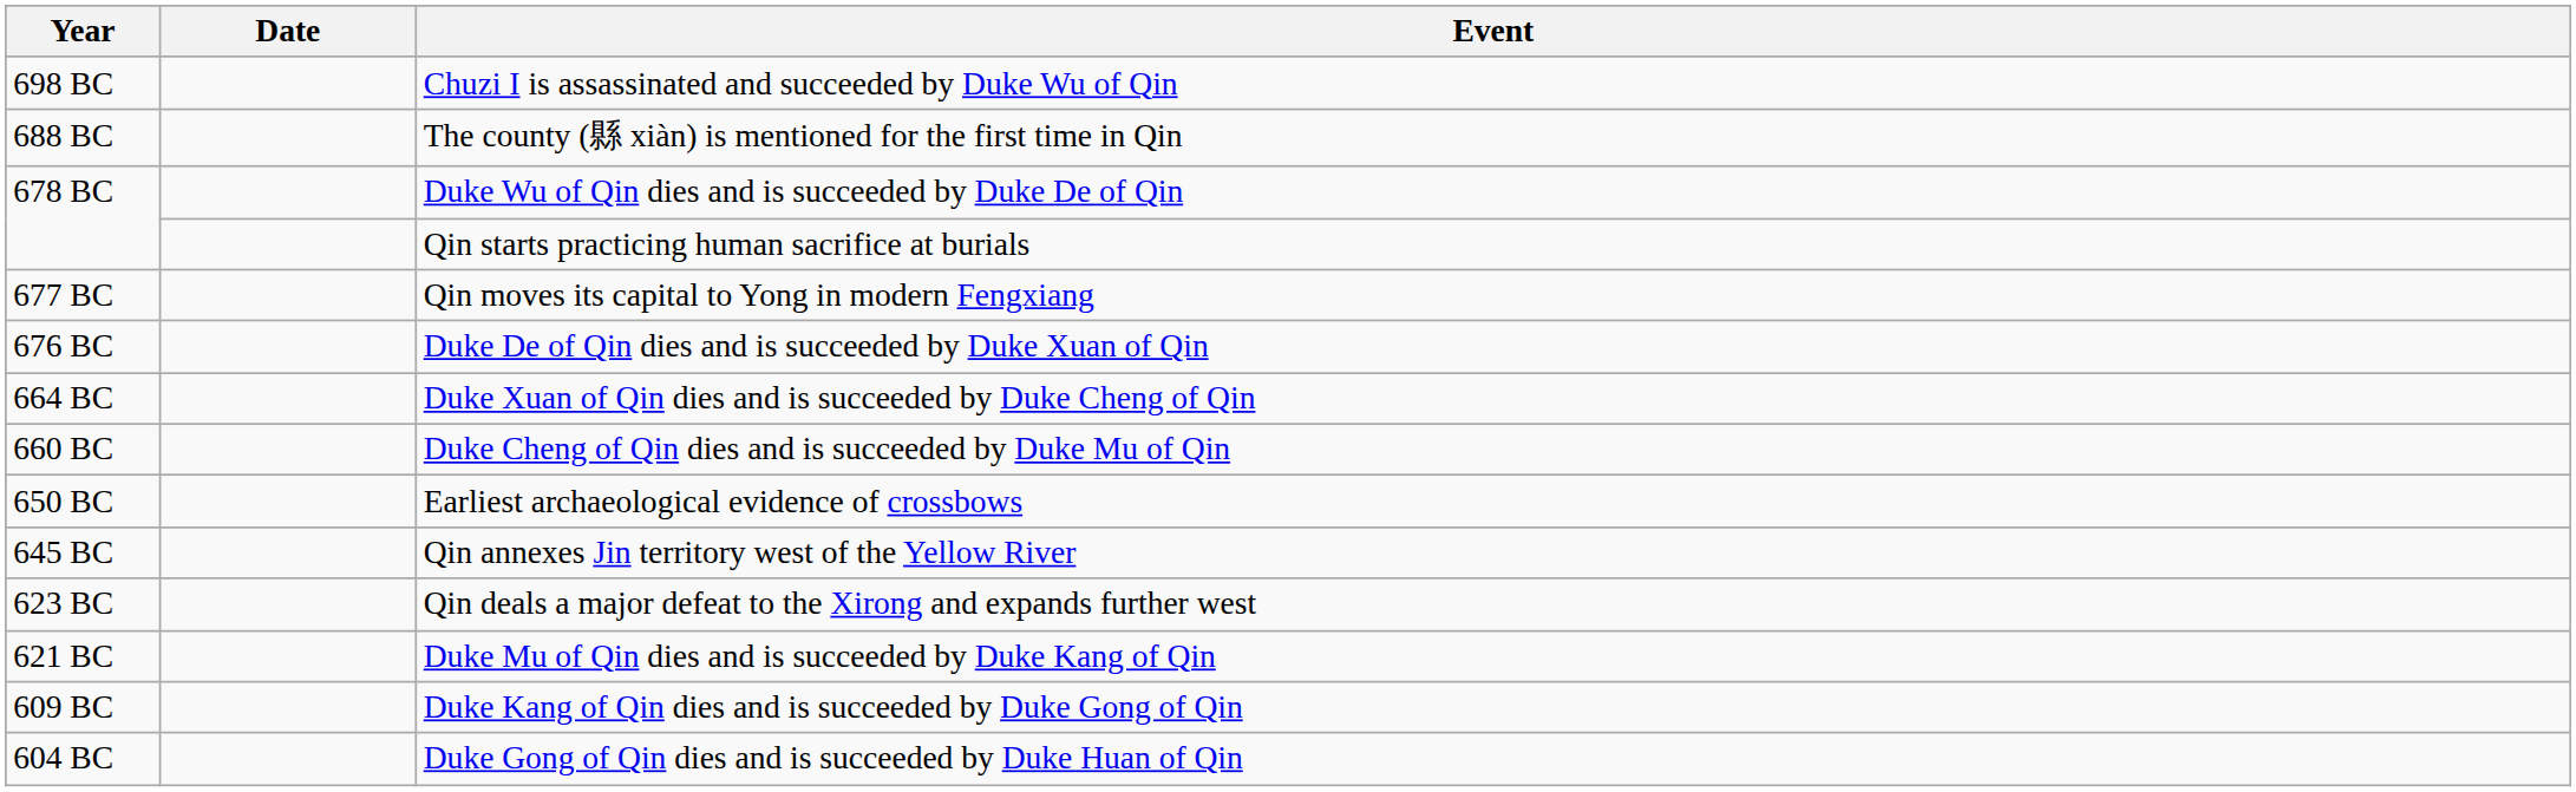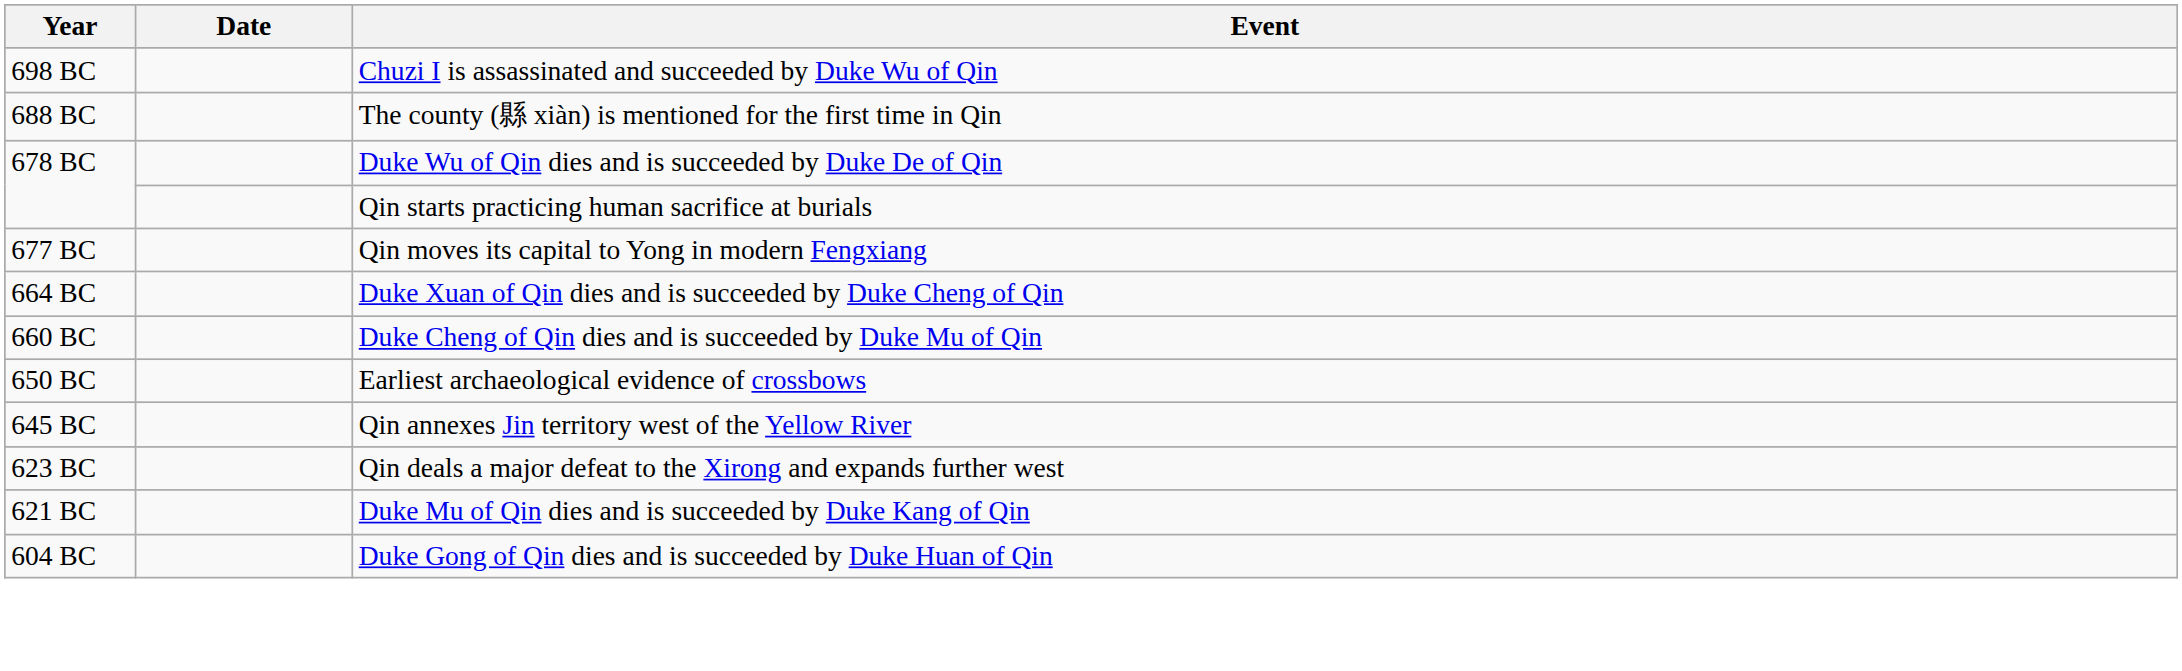 <table class="wikitable" width="100%">
 <tr>
 <th style="width:6%">Year</th>
 <th style="width:10%">Date</th>
 <th>Event</th>
 </tr>
 <tr>
 <td>698 BC</td>
 <td></td>
 <td><a href='#'>Chuzi I</a> is assassinated and succeeded by <a href='#'>Duke Wu of Qin</a></td>
 </tr>
 <tr>
 <td>688 BC</td>
 <td></td>
 <td>The county (縣 xiàn) is mentioned for the first time in Qin</td>
 </tr>
 <tr>
 <td rowspan="2" valign="top">678 BC</td>
 <td></td>
 <td><a href='#'>Duke Wu of Qin</a> dies and is succeeded by <a href='#'>Duke De of Qin</a></td>
 </tr>
 <tr>
 <td></td>
 <td>Qin starts practicing human sacrifice at burials</td>
 </tr>
 <tr>
 <td>677 BC</td>
 <td></td>
 <td>Qin moves its capital to Yong in modern <a href='#'>Fengxiang</a></td>
-</tr>
-<tr>
-<td>676 BC</td>
-<td></td>
-<td><a href='#'>Duke De of Qin</a> dies and is succeeded by <a href='#'>Duke Xuan of Qin</a></td>
 </tr>
 <tr>
 <td>664 BC</td>
 <td></td>
 <td><a href='#'>Duke Xuan of Qin</a> dies and is succeeded by <a href='#'>Duke Cheng of Qin</a></td>
 </tr>
 <tr>
 <td>660 BC</td>
 <td></td>
 <td><a href='#'>Duke Cheng of Qin</a> dies and is succeeded by <a href='#'>Duke Mu of Qin</a></td>
 </tr>
 <tr>
 <td>650 BC</td>
 <td></td>
 <td>Earliest archaeological evidence of <a href='#'>crossbows</a></td>
 </tr>
 <tr>
 <td>645 BC</td>
 <td></td>
 <td>Qin annexes <a href='#'>Jin</a> territory west of the <a href='#'>Yellow River</a></td>
 </tr>
 <tr>
 <td>623 BC</td>
 <td></td>
 <td>Qin deals a major defeat to the <a href='#'>Xirong</a> and expands further west</td>
 </tr>
 <tr>
 <td>621 BC</td>
 <td></td>
 <td><a href='#'>Duke Mu of Qin</a> dies and is succeeded by <a href='#'>Duke Kang of Qin</a></td>
 </tr>
 <tr>
-<td>609 BC</td>
-<td></td>
-<td><a href='#'>Duke Kang of Qin</a> dies and is succeeded by <a href='#'>Duke Gong of Qin</a></td>
-</tr>
-<tr>
 <td>604 BC</td>
 <td></td>
 <td><a href='#'>Duke Gong of Qin</a> dies and is succeeded by <a href='#'>Duke Huan of Qin</a></td>
 </tr>
 </table>
